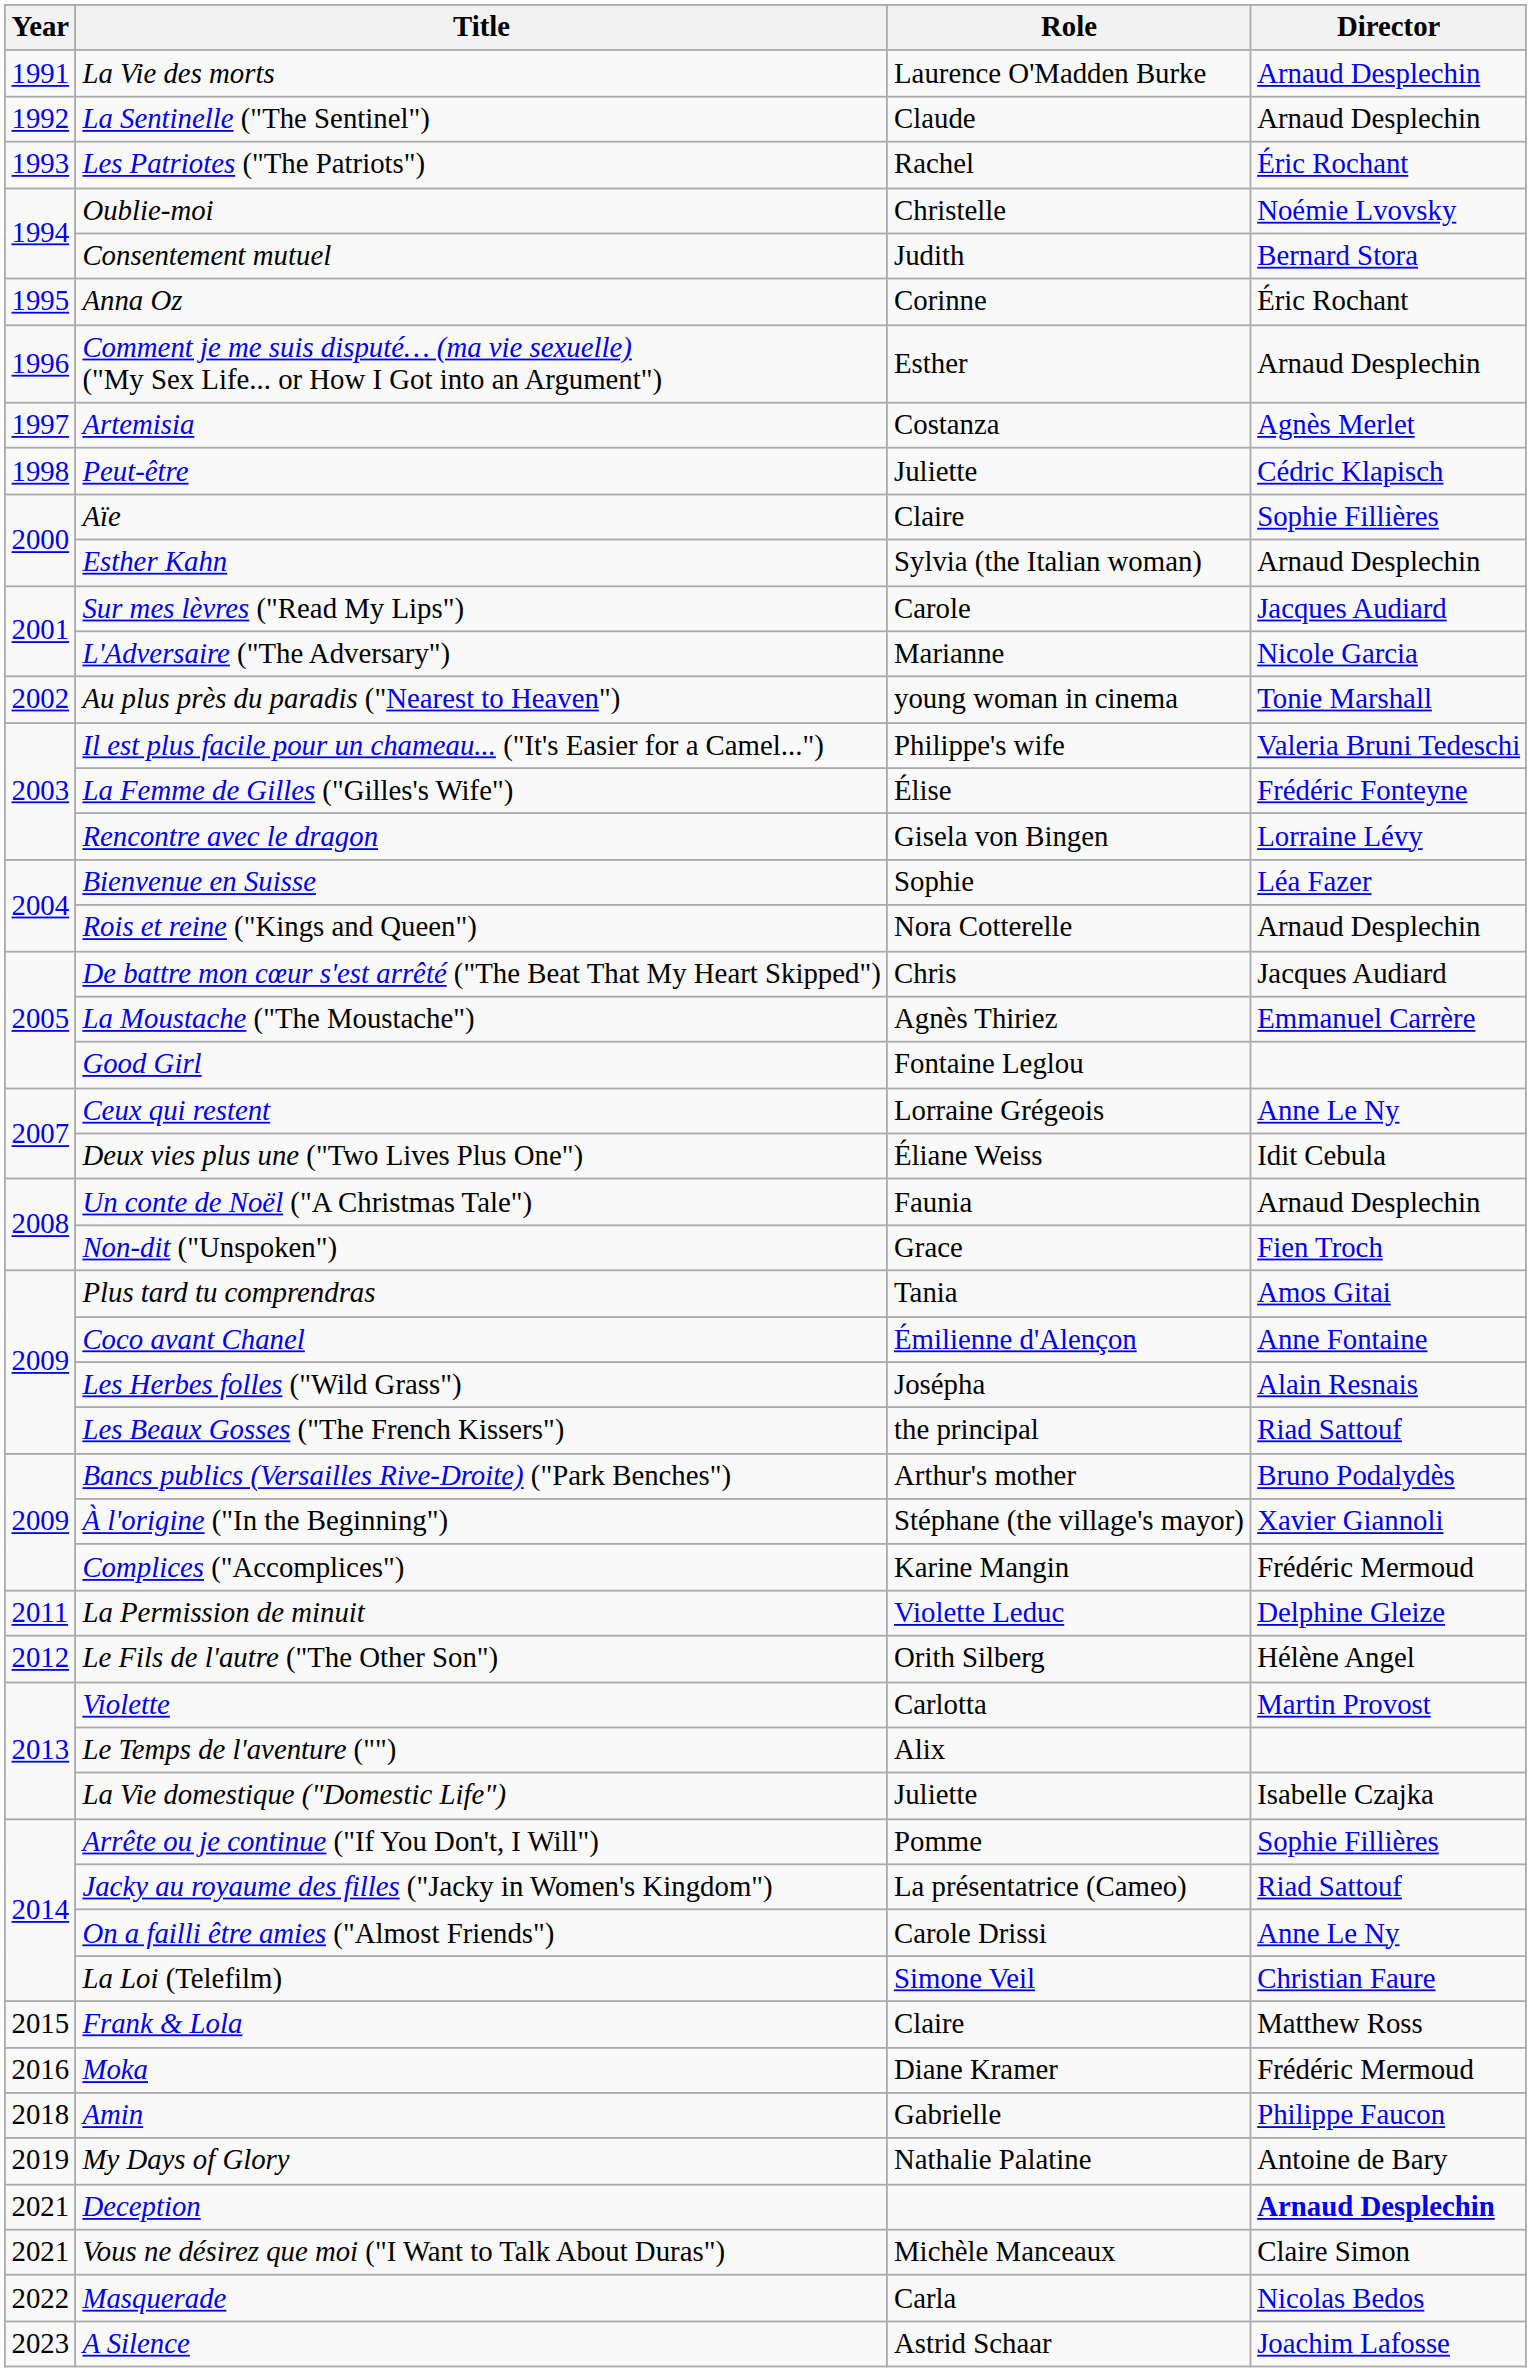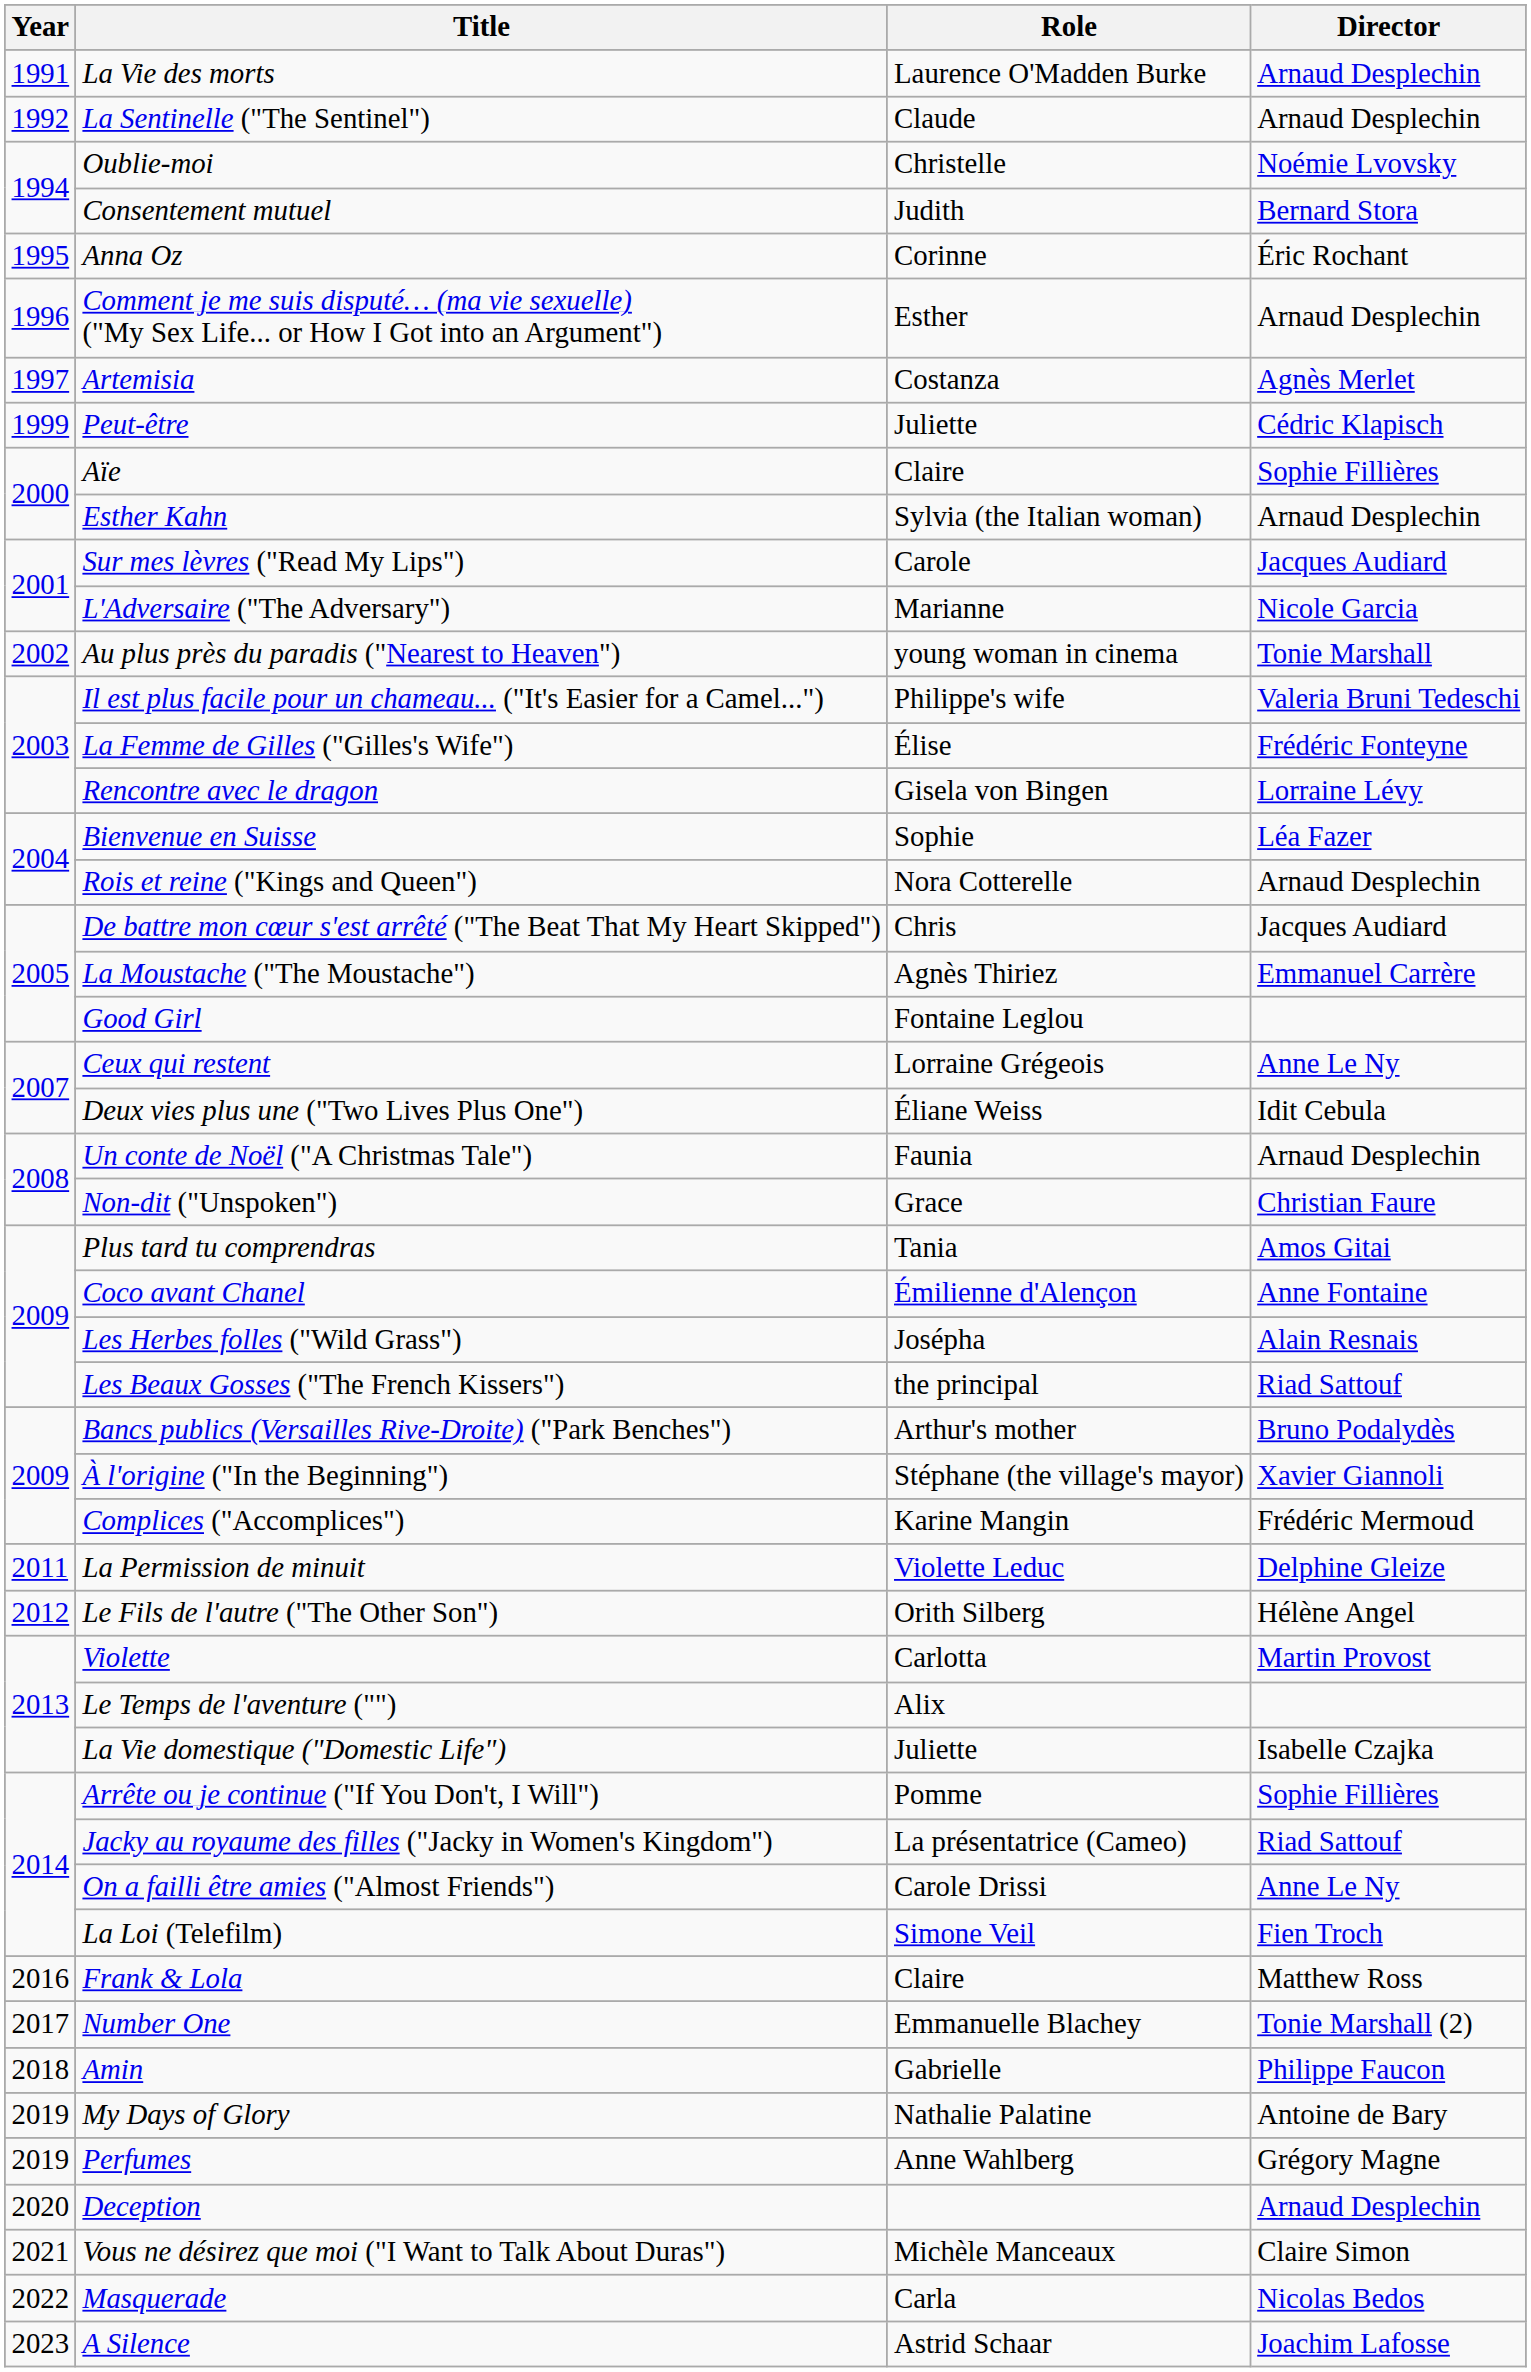 <table class="wikitable sortable">
 <tr>
 <th>Year</th>
 <th>Title</th>
 <th>Role</th>
 <th>Director</th>
 </tr>
 <tr>
 <td><a href='#'>1991</a></td>
 <td><em>La Vie des morts</em></td>
 <td>Laurence O'Madden Burke</td>
 <td><a href='#'>Arnaud Desplechin</a></td>
 </tr>
 <tr>
 <td><a href='#'>1992</a></td>
 <td><em><a href='#'>La Sentinelle</a></em> ("The Sentinel")</td>
 <td>Claude</td>
 <td>Arnaud Desplechin</td>
-</tr>
-<tr>
-<td><a href='#'>1993</a></td>
-<td><em><a href='#'>Les Patriotes</a></em> ("The Patriots")</td>
-<td>Rachel</td>
-<td><a href='#'>Éric Rochant</a></td>
 </tr>
 <tr>
 <td rowspan=2><a href='#'>1994</a></td>
 <td><em>Oublie-moi</em></td>
 <td>Christelle</td>
 <td><a href='#'>Noémie Lvovsky</a></td>
 </tr>
 <tr>
 <td><em>Consentement mutuel</em></td>
 <td>Judith</td>
 <td><a href='#'>Bernard Stora</a></td>
 </tr>
 <tr>
 <td><a href='#'>1995</a></td>
 <td><em>Anna Oz</em></td>
 <td>Corinne</td>
 <td>Éric Rochant</td>
 </tr>
 <tr>
 <td><a href='#'>1996</a></td>
 <td><em><a href='#'>Comment je me suis disputé… (ma vie sexuelle)</a></em><br>("My Sex Life... or How I Got into an Argument")</td>
 <td>Esther</td>
 <td>Arnaud Desplechin</td>
 </tr>
 <tr>
 <td><a href='#'>1997</a></td>
 <td><em><a href='#'>Artemisia</a></em></td>
 <td>Costanza</td>
 <td><a href='#'>Agnès Merlet</a></td>
 </tr>
 <tr>
-<td><a href='#'>1998</a></td>
+<td><a href='#'>1999</a></td>
 <td><em><a href='#'>Peut-être</a></em></td>
 <td>Juliette</td>
 <td><a href='#'>Cédric Klapisch</a></td>
 </tr>
 <tr>
 <td rowspan=2><a href='#'>2000</a></td>
 <td><em>Aïe</em></td>
 <td>Claire</td>
 <td><a href='#'>Sophie Fillières</a></td>
 </tr>
 <tr>
 <td><em><a href='#'>Esther Kahn</a></em></td>
 <td>Sylvia (the Italian woman)</td>
 <td>Arnaud Desplechin</td>
 </tr>
 <tr>
 <td rowspan=2><a href='#'>2001</a></td>
 <td><em><a href='#'>Sur mes lèvres</a></em> ("Read My Lips")</td>
 <td>Carole</td>
 <td><a href='#'>Jacques Audiard</a></td>
 </tr>
 <tr>
 <td><em><a href='#'>L'Adversaire</a></em> ("The Adversary")</td>
 <td>Marianne</td>
 <td><a href='#'>Nicole Garcia</a></td>
 </tr>
 <tr>
 <td><a href='#'>2002</a></td>
 <td><em>Au plus près du paradis</em>  ("<a href='#'>Nearest to Heaven</a>")</td>
 <td>young woman in cinema</td>
 <td><a href='#'>Tonie Marshall</a></td>
 </tr>
 <tr>
 <td rowspan=3><a href='#'>2003</a></td>
 <td><em><a href='#'>Il est plus facile pour un chameau...</a></em> ("It's Easier for a Camel...")</td>
 <td>Philippe's wife</td>
 <td><a href='#'>Valeria Bruni Tedeschi</a></td>
 </tr>
 <tr>
 <td><em><a href='#'>La Femme de Gilles</a></em> ("Gilles's Wife")</td>
 <td>Élise</td>
 <td><a href='#'>Frédéric Fonteyne</a></td>
 </tr>
 <tr>
 <td><em><a href='#'>Rencontre avec le dragon</a></em></td>
 <td>Gisela von Bingen</td>
 <td><a href='#'>Lorraine Lévy</a></td>
 </tr>
 <tr>
 <td rowspan=2><a href='#'>2004</a></td>
 <td><em><a href='#'>Bienvenue en Suisse</a></em></td>
 <td>Sophie</td>
 <td><a href='#'>Léa Fazer</a></td>
 </tr>
 <tr>
 <td><em><a href='#'>Rois et reine</a></em> ("Kings and Queen")</td>
 <td>Nora Cotterelle</td>
 <td>Arnaud Desplechin</td>
 </tr>
 <tr>
 <td rowspan=3><a href='#'>2005</a></td>
 <td><em><a href='#'>De battre mon cœur s'est arrêté</a></em> ("The Beat That My Heart Skipped")</td>
 <td>Chris</td>
 <td>Jacques Audiard</td>
 </tr>
 <tr>
 <td><em><a href='#'>La Moustache</a></em> ("The Moustache")</td>
 <td>Agnès Thiriez</td>
 <td><a href='#'>Emmanuel Carrère</a></td>
 </tr>
 <tr>
 <td><em><a href='#'>Good Girl</a></em></td>
 <td>Fontaine Leglou</td>
 <td></td>
 </tr>
 <tr>
 <td rowspan=2><a href='#'>2007</a></td>
 <td><em><a href='#'>Ceux qui restent</a></em></td>
 <td>Lorraine Grégeois</td>
 <td><a href='#'>Anne Le Ny</a></td>
 </tr>
 <tr>
 <td><em>Deux vies plus une</em> ("Two Lives Plus One")</td>
 <td>Éliane Weiss</td>
 <td>Idit Cebula</td>
 </tr>
 <tr>
 <td rowspan=2><a href='#'>2008</a></td>
 <td><em><a href='#'>Un conte de Noël</a></em> ("A Christmas Tale")</td>
 <td>Faunia</td>
 <td>Arnaud Desplechin</td>
 </tr>
 <tr>
 <td><em><a href='#'>Non-dit</a></em> ("Unspoken")</td>
 <td>Grace</td>
-<td><a href='#'>Fien Troch</a></td>
+<td><a href='#'>Christian Faure</a></td>
 </tr>
 <tr>
 <td rowspan=4><a href='#'>2009</a></td>
 <td><em>Plus tard tu comprendras</em></td>
 <td>Tania</td>
 <td><a href='#'>Amos Gitai</a></td>
 </tr>
 <tr>
 <td><em><a href='#'>Coco avant Chanel</a></em></td>
 <td><a href='#'>Émilienne d'Alençon</a></td>
 <td><a href='#'>Anne Fontaine</a></td>
 </tr>
 <tr>
 <td><em><a href='#'>Les Herbes folles</a></em> ("Wild Grass")</td>
 <td>Josépha</td>
 <td><a href='#'>Alain Resnais</a></td>
 </tr>
 <tr>
 <td><em><a href='#'>Les Beaux Gosses</a></em> ("The French Kissers")</td>
 <td>the principal</td>
 <td><a href='#'>Riad Sattouf</a></td>
 </tr>
 <tr>
 <td rowspan=3><a href='#'>2009</a></td>
 <td><em><a href='#'>Bancs publics (Versailles Rive-Droite)</a></em> ("Park Benches")</td>
 <td>Arthur's mother</td>
 <td><a href='#'>Bruno Podalydès</a></td>
 </tr>
 <tr>
 <td><em><a href='#'>À l'origine</a></em> ("In the Beginning")</td>
 <td>Stéphane (the village's mayor)</td>
 <td><a href='#'>Xavier Giannoli</a></td>
 </tr>
 <tr>
 <td><em><a href='#'>Complices</a></em> ("Accomplices")</td>
 <td>Karine Mangin</td>
 <td>Frédéric Mermoud</td>
 </tr>
 <tr>
 <td><a href='#'>2011</a></td>
 <td><em>La Permission de minuit</em></td>
 <td><a href='#'>Violette Leduc</a></td>
 <td><a href='#'>Delphine Gleize</a></td>
 </tr>
 <tr>
 <td><a href='#'>2012</a></td>
 <td><em>Le Fils de l'autre</em> ("The Other Son")</td>
 <td>Orith Silberg</td>
 <td>Hélène Angel</td>
 </tr>
 <tr>
 <td rowspan="3"><a href='#'>2013</a></td>
 <td><em><a href='#'>Violette</a></em></td>
 <td>Carlotta</td>
 <td><a href='#'>Martin Provost</a></td>
 </tr>
 <tr>
 <td><em>Le Temps de l'aventure</em> ("")</td>
 <td>Alix</td>
 <td></td>
 </tr>
 <tr>
 <td><em>La Vie domestique ("Domestic Life")</em></td>
 <td>Juliette</td>
 <td>Isabelle Czajka</td>
 </tr>
 <tr>
 <td rowspan=4><a href='#'>2014</a></td>
 <td><em><a href='#'>Arrête ou je continue</a></em> ("If You Don't, I Will")</td>
 <td>Pomme</td>
 <td><a href='#'>Sophie Fillières</a></td>
 </tr>
 <tr>
 <td><em><a href='#'>Jacky au royaume des filles</a></em> ("Jacky in Women's Kingdom")</td>
 <td>La présentatrice (Cameo)</td>
 <td><a href='#'>Riad Sattouf</a></td>
 </tr>
 <tr>
 <td><em><a href='#'>On a failli être amies</a></em> ("Almost Friends")</td>
 <td>Carole Drissi</td>
 <td><a href='#'>Anne Le Ny</a></td>
 </tr>
 <tr>
 <td><em>La Loi</em> (Telefilm)</td>
 <td><a href='#'>Simone Veil</a></td>
-<td><a href='#'>Christian Faure</a></td>
+<td><a href='#'>Fien Troch</a></td>
 </tr>
 <tr>
-<td>2015</td>
+<td>2016</td>
 <td><em><a href='#'>Frank & Lola</a></em></td>
 <td>Claire</td>
 <td>Matthew Ross</td>
 </tr>
 <tr>
-<td>2016</td>
-<td><em><a href='#'>Moka</a></em></td>
-<td>Diane Kramer</td>
-<td>Frédéric Mermoud</td>
+<td>2017</td>
+<td><em><a href='#'>Number One</a></em></td>
+<td>Emmanuelle Blachey</td>
+<td><a href='#'>Tonie Marshall</a> (2)</td>
 </tr>
 <tr>
 <td>2018</td>
 <td><em><a href='#'>Amin</a></em></td>
 <td>Gabrielle</td>
 <td><a href='#'>Philippe Faucon</a></td>
 </tr>
 <tr>
 <td>2019</td>
 <td><em>My Days of Glory</em></td>
 <td>Nathalie Palatine</td>
 <td>Antoine de Bary</td>
 </tr>
 <tr>
-<td>2021</td>
+<td>2019</td>
+<td><em><a href='#'>Perfumes</a></em></td>
+<td>Anne Wahlberg</td>
+<td>Grégory Magne</td>
+</tr>
+<tr>
+<td>2020</td>
 <td><em><a href='#'>Deception</a></em></td>
 <td></td>
-<td><strong><a href='#'>Arnaud Desplechin</a></strong></td>
+<td><a href='#'>Arnaud Desplechin</a></td>
 </tr>
 <tr>
 <td>2021</td>
 <td><em>Vous ne désirez que moi</em> ("I Want to Talk About Duras")</td>
 <td>Michèle Manceaux</td>
 <td>Claire Simon</td>
 </tr>
 <tr>
 <td>2022</td>
 <td><em><a href='#'>Masquerade</a></em></td>
 <td>Carla</td>
 <td><a href='#'>Nicolas Bedos</a></td>
 </tr>
 <tr>
 <td>2023</td>
 <td><em><a href='#'>A Silence</a></em></td>
 <td>Astrid Schaar</td>
 <td><a href='#'>Joachim Lafosse</a></td>
 </tr>
 </table>
